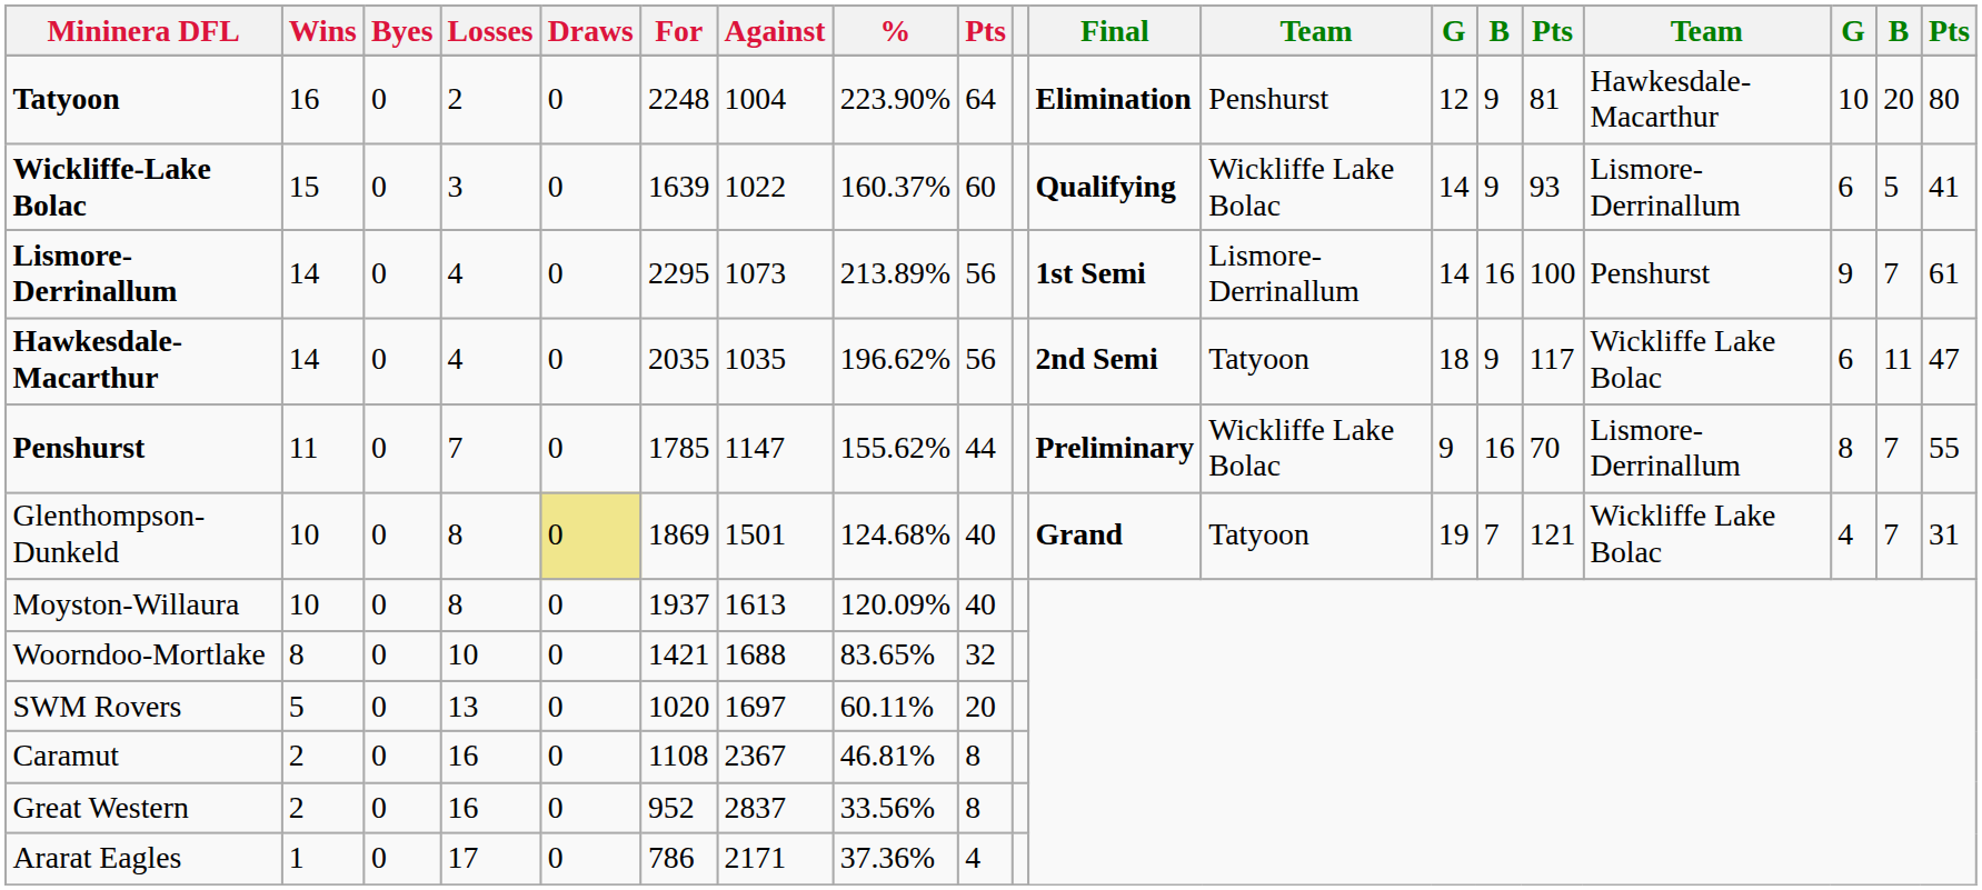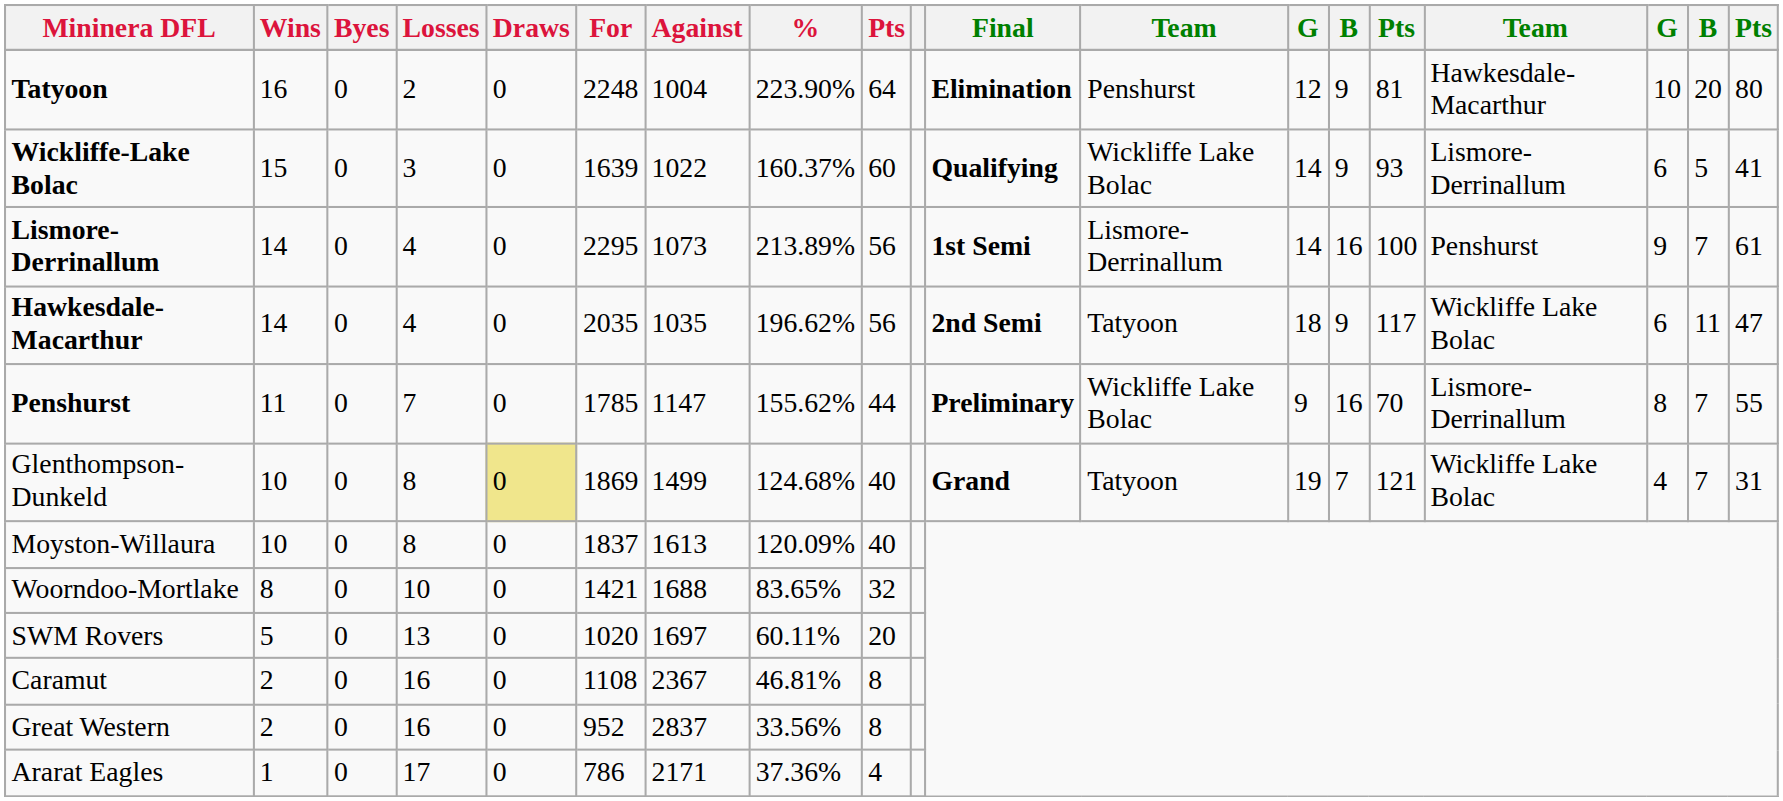 <table style="font-size: 85%; text-align: left;" class="wikitable">
 <tr>
 <th style="color:crimson">Mininera DFL</th>
 <th style="color:crimson">Wins</th>
 <th style="color:crimson">Byes</th>
 <th style="color:crimson">Losses</th>
 <th style="color:crimson">Draws</th>
 <th style="color:crimson">For</th>
 <th style="color:crimson">Against</th>
 <th style="color:crimson">%</th>
 <th style="color:crimson">Pts</th>
 <th></th>
 <th style="color:green">Final</th>
 <th style="color:green">Team</th>
 <th style="color:green">G</th>
 <th style="color:green">B</th>
 <th style="color:green">Pts</th>
 <th style="color:green">Team</th>
 <th style="color:green">G</th>
 <th style="color:green">B</th>
 <th style="color:green">Pts</th>
 </tr>
 <tr>
 </tr>
 <tr>
 </tr>
 <tr>
 <td><strong>	Tatyoon	</strong></td>
 <td>16</td>
 <td>0</td>
 <td>2</td>
 <td>0</td>
 <td>2248</td>
 <td>1004</td>
 <td>223.90%</td>
 <td>64</td>
 <td></td>
 <td><strong>Elimination</strong></td>
 <td>Penshurst</td>
 <td>12</td>
 <td>9</td>
 <td>81</td>
 <td>Hawkesdale-Macarthur</td>
 <td>10</td>
 <td>20</td>
 <td>80</td>
 </tr>
 <tr>
 <td><strong>	Wickliffe-Lake Bolac	</strong></td>
 <td>15</td>
 <td>0</td>
 <td>3</td>
 <td>0</td>
 <td>1639</td>
 <td>1022</td>
 <td>160.37%</td>
 <td>60</td>
 <td></td>
 <td><strong>Qualifying</strong></td>
 <td>Wickliffe Lake Bolac</td>
 <td>14</td>
 <td>9</td>
 <td>93</td>
 <td>Lismore-Derrinallum</td>
 <td>6</td>
 <td>5</td>
 <td>41</td>
 </tr>
 <tr>
 <td><strong>	Lismore-Derrinallum	</strong></td>
 <td>14</td>
 <td>0</td>
 <td>4</td>
 <td>0</td>
 <td>2295</td>
 <td>1073</td>
 <td>213.89%</td>
 <td>56</td>
 <td></td>
 <td><strong>1st Semi</strong></td>
 <td>Lismore-Derrinallum</td>
 <td>14</td>
 <td>16</td>
 <td>100</td>
 <td>Penshurst</td>
 <td>9</td>
 <td>7</td>
 <td>61</td>
 </tr>
 <tr>
 <td><strong>	Hawkesdale-Macarthur	</strong></td>
 <td>14</td>
 <td>0</td>
 <td>4</td>
 <td>0</td>
 <td>2035</td>
 <td>1035</td>
 <td>196.62%</td>
 <td>56</td>
 <td></td>
 <td><strong>2nd Semi</strong></td>
 <td>Tatyoon</td>
 <td>18</td>
 <td>9</td>
 <td>117</td>
 <td>Wickliffe Lake Bolac</td>
 <td>6</td>
 <td>11</td>
 <td>47</td>
 </tr>
 <tr>
 <td><strong>	Penshurst	</strong></td>
 <td>11</td>
 <td>0</td>
 <td>7</td>
 <td>0</td>
 <td>1785</td>
 <td>1147</td>
 <td>155.62%</td>
 <td>44</td>
 <td></td>
 <td><strong>Preliminary</strong></td>
 <td>Wickliffe Lake Bolac</td>
 <td>9</td>
 <td>16</td>
 <td>70</td>
 <td>Lismore-Derrinallum</td>
 <td>8</td>
 <td>7</td>
 <td>55</td>
 </tr>
 <tr>
 <td>Glenthompson-Dunkeld</td>
 <td>10</td>
 <td>0</td>
 <td>8</td>
 <td style="background: khaki;">0</td>
 <td>1869</td>
-<td>1501</td>
+<td>1499</td>
 <td>124.68%</td>
 <td>40</td>
 <td></td>
 <td><strong>Grand</strong></td>
 <td>Tatyoon</td>
 <td>19</td>
 <td>7</td>
 <td>121</td>
 <td>Wickliffe Lake Bolac</td>
 <td>4</td>
 <td>7</td>
 <td>31</td>
 </tr>
 <tr>
 <td>Moyston-Willaura</td>
 <td>10</td>
 <td>0</td>
 <td>8</td>
 <td>0</td>
-<td>1937</td>
+<td>1837</td>
 <td>1613</td>
 <td>120.09%</td>
 <td>40</td>
 <td></td>
 </tr>
 <tr>
 <td>Woorndoo-Mortlake</td>
 <td>8</td>
 <td>0</td>
 <td>10</td>
 <td>0</td>
 <td>1421</td>
 <td>1688</td>
 <td>83.65%</td>
 <td>32</td>
 <td></td>
 </tr>
 <tr>
 <td>SWM Rovers</td>
 <td>5</td>
 <td>0</td>
 <td>13</td>
 <td>0</td>
 <td>1020</td>
 <td>1697</td>
 <td>60.11%</td>
 <td>20</td>
 <td></td>
 </tr>
 <tr>
 <td>Caramut</td>
 <td>2</td>
 <td>0</td>
 <td>16</td>
 <td>0</td>
 <td>1108</td>
 <td>2367</td>
 <td>46.81%</td>
 <td>8</td>
 <td></td>
 </tr>
 <tr>
 <td>Great Western</td>
 <td>2</td>
 <td>0</td>
 <td>16</td>
 <td>0</td>
 <td>952</td>
 <td>2837</td>
 <td>33.56%</td>
 <td>8</td>
 <td></td>
 </tr>
 <tr>
 <td>Ararat Eagles</td>
 <td>1</td>
 <td>0</td>
 <td>17</td>
 <td>0</td>
 <td>786</td>
 <td>2171</td>
 <td>37.36%</td>
 <td>4</td>
 <td></td>
 </tr>
 <tr>
 </tr>
 </table>
